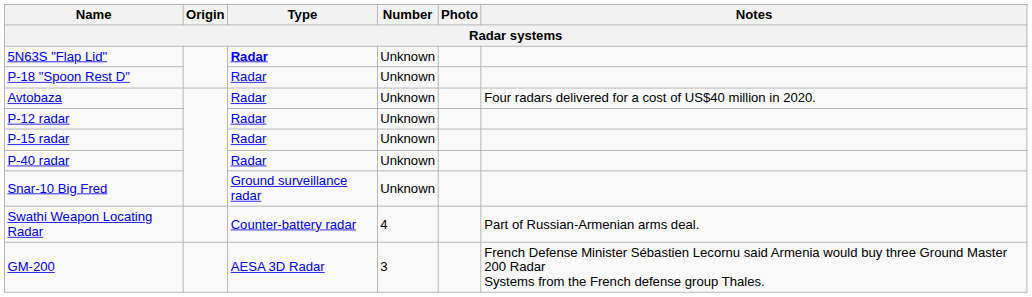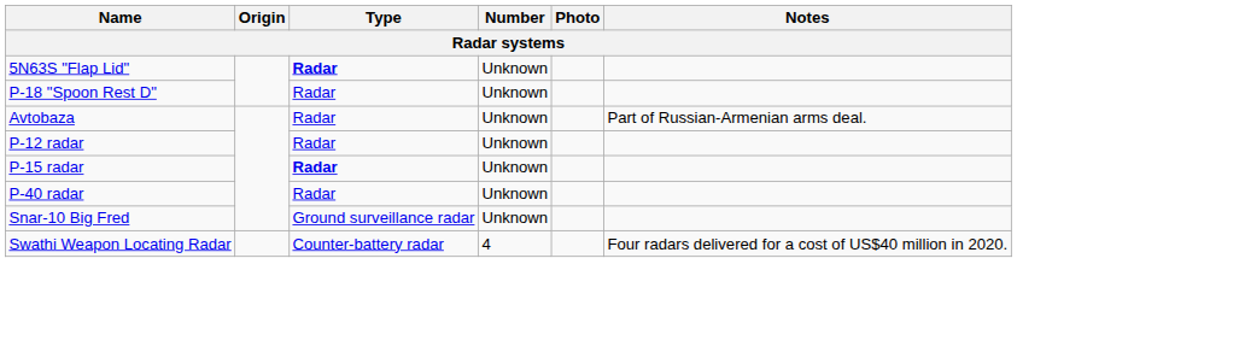 <table class="wikitable">
 <tr>
 <th style="text-align: width:12%;">Name</th>
 <th style="text-align: width:8%;">Origin</th>
 <th style="text-align: width:18%;">Type</th>
 <th style="text-align: width:7%;">Number</th>
 <th style="text-align: width:8%; ">Photo</th>
 <th style="text-align: width:47%;">Notes</th>
 </tr>
 <tr>
 <th colspan="6">Radar systems</th>
 </tr>
 <tr>
 <td><a href='#'>5N63S "Flap Lid"</a></td>
 <td rowspan="2"></td>
 <td><strong><a href='#'>Radar</a></strong></td>
 <td>Unknown</td>
 <td></td>
 <td></td>
 </tr>
 <tr>
 <td><a href='#'>P-18 "Spoon Rest D"</a></td>
 <td><a href='#'>Radar</a></td>
 <td>Unknown</td>
 <td></td>
 <td></td>
 </tr>
 <tr>
 <td><a href='#'>Avtobaza</a></td>
 <td rowspan="5"></td>
 <td><a href='#'>Radar</a></td>
 <td>Unknown</td>
 <td></td>
-<td>Four radars delivered for a cost of US$40 million in 2020.</td>
+<td>Part of Russian-Armenian arms deal.</td>
 </tr>
 <tr>
 <td><a href='#'>P-12 radar</a></td>
 <td><a href='#'>Radar</a></td>
 <td>Unknown</td>
 <td></td>
 <td></td>
 </tr>
 <tr>
 <td><a href='#'>P-15 radar</a></td>
-<td><a href='#'>Radar</a></td>
+<td><strong><a href='#'>Radar</a></strong></td>
 <td>Unknown</td>
 <td></td>
 <td></td>
 </tr>
 <tr>
 <td><a href='#'>P-40 radar</a></td>
 <td><a href='#'>Radar</a></td>
 <td>Unknown</td>
 <td></td>
 <td></td>
 </tr>
 <tr>
 <td><a href='#'>Snar-10 Big Fred</a></td>
 <td><a href='#'>Ground surveillance radar</a></td>
 <td>Unknown</td>
 <td></td>
 <td></td>
 </tr>
 <tr>
 <td><a href='#'>Swathi Weapon Locating Radar</a></td>
 <td></td>
 <td><a href='#'>Counter-battery radar</a></td>
 <td>4</td>
 <td></td>
-<td>Part of Russian-Armenian arms deal.</td>
-</tr>
-<tr>
-<td><a href='#'>GM-200</a></td>
-<td></td>
-<td><a href='#'>AESA 3D Radar</a></td>
-<td>3</td>
-<td></td>
-<td>French Defense Minister Sébastien Lecornu said Armenia would buy three Ground Master 200 Radar<br>Systems from the French defense group Thales.</td>
+<td>Four radars delivered for a cost of US$40 million in 2020.</td>
 </tr>
 </table>
